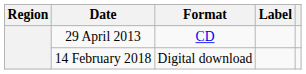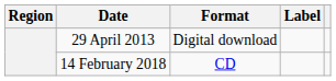 <table class="wikitable plainrowheaders" style="text-align:center">
 <tr>
 <th scope="col">Region</th>
 <th scope="col">Date</th>
 <th scope="col">Format</th>
 <th scope="col">Label</th>
 <th scope="col"></th>
 </tr>
 <tr>
 <th scope="row" rowspan="2"></th>
 <td>29 April 2013</td>
-<td><a href='#'>CD</a></td>
+<td>Digital download</td>
 <td></td>
 <td></td>
 </tr>
 <tr>
 <td>14 February 2018</td>
-<td>Digital download</td>
+<td><a href='#'>CD</a></td>
 <td></td>
 <td></td>
 </tr>
 </table>
